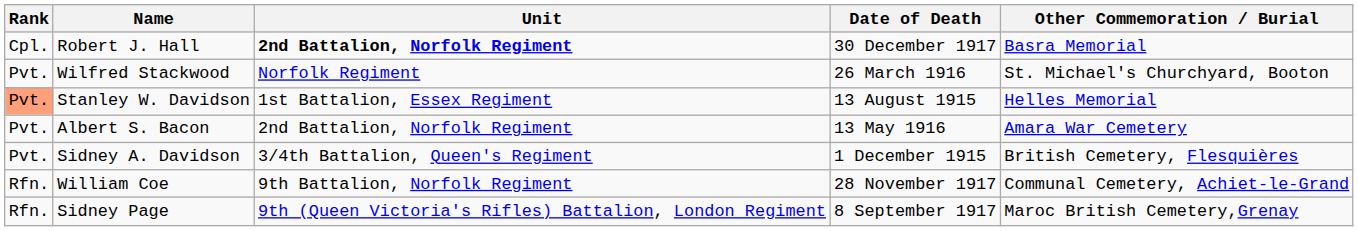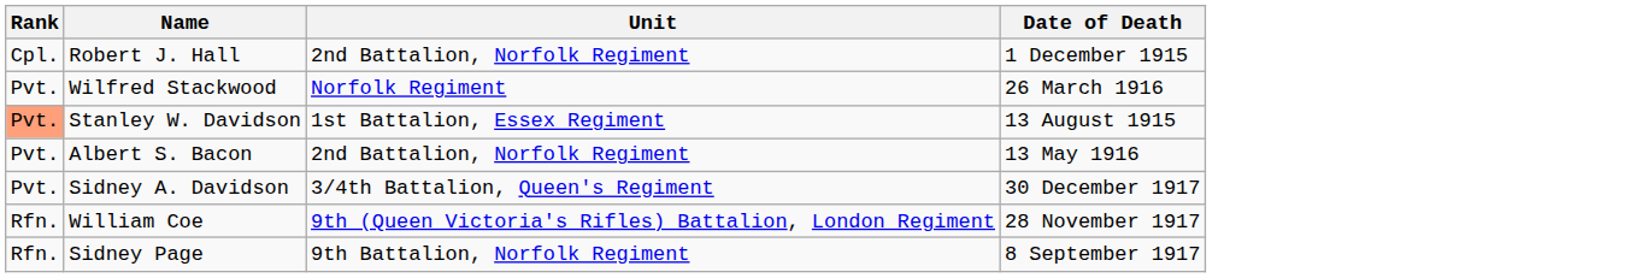 <table class="wikitable">
 <tr>
 <th>Rank</th>
 <th>Name</th>
 <th>Unit</th>
 <th>Date of Death</th>
-<th>Other Commemoration / Burial</th>
 </tr>
 <tr>
 <td>Cpl.</td>
 <td>Robert J. Hall</td>
-<td><strong>2nd Battalion, <a href='#'>Norfolk Regiment</a></strong></td>
-<td>30 December 1917</td>
-<td><a href='#'>Basra Memorial</a></td>
+<td>2nd Battalion, <a href='#'>Norfolk Regiment</a></td>
+<td>1 December 1915</td>
 </tr>
 <tr>
 <td>Pvt.</td>
 <td>Wilfred Stackwood</td>
 <td><a href='#'>Norfolk Regiment</a></td>
 <td>26 March 1916</td>
-<td>St. Michael's Churchyard, Booton</td>
 </tr>
 <tr>
 <td style="background: lightsalmon;">Pvt.</td>
 <td>Stanley W. Davidson</td>
 <td>1st Battalion, <a href='#'>Essex Regiment</a></td>
 <td>13 August 1915</td>
-<td><a href='#'>Helles Memorial</a></td>
 </tr>
 <tr>
 <td>Pvt.</td>
 <td>Albert S. Bacon</td>
 <td>2nd Battalion, <a href='#'>Norfolk Regiment</a></td>
 <td>13 May 1916</td>
-<td><a href='#'>Amara War Cemetery</a></td>
 </tr>
 <tr>
 <td>Pvt.</td>
 <td>Sidney A. Davidson</td>
 <td>3/4th Battalion, <a href='#'>Queen's Regiment</a></td>
-<td>1 December 1915</td>
-<td>British Cemetery, <a href='#'>Flesquières</a></td>
+<td>30 December 1917</td>
 </tr>
 <tr>
 <td>Rfn.</td>
 <td>William Coe</td>
-<td>9th Battalion, <a href='#'>Norfolk Regiment</a></td>
+<td><a href='#'>9th (Queen Victoria's Rifles) Battalion</a>, <a href='#'>London Regiment</a></td>
 <td>28 November 1917</td>
-<td>Communal Cemetery, <a href='#'>Achiet-le-Grand</a></td>
 </tr>
 <tr>
 <td>Rfn.</td>
 <td>Sidney Page</td>
-<td><a href='#'>9th (Queen Victoria's Rifles) Battalion</a>, <a href='#'>London Regiment</a></td>
+<td>9th Battalion, <a href='#'>Norfolk Regiment</a></td>
 <td>8 September 1917</td>
-<td>Maroc British Cemetery,<a href='#'>Grenay</a></td>
 </tr>
 </table>
